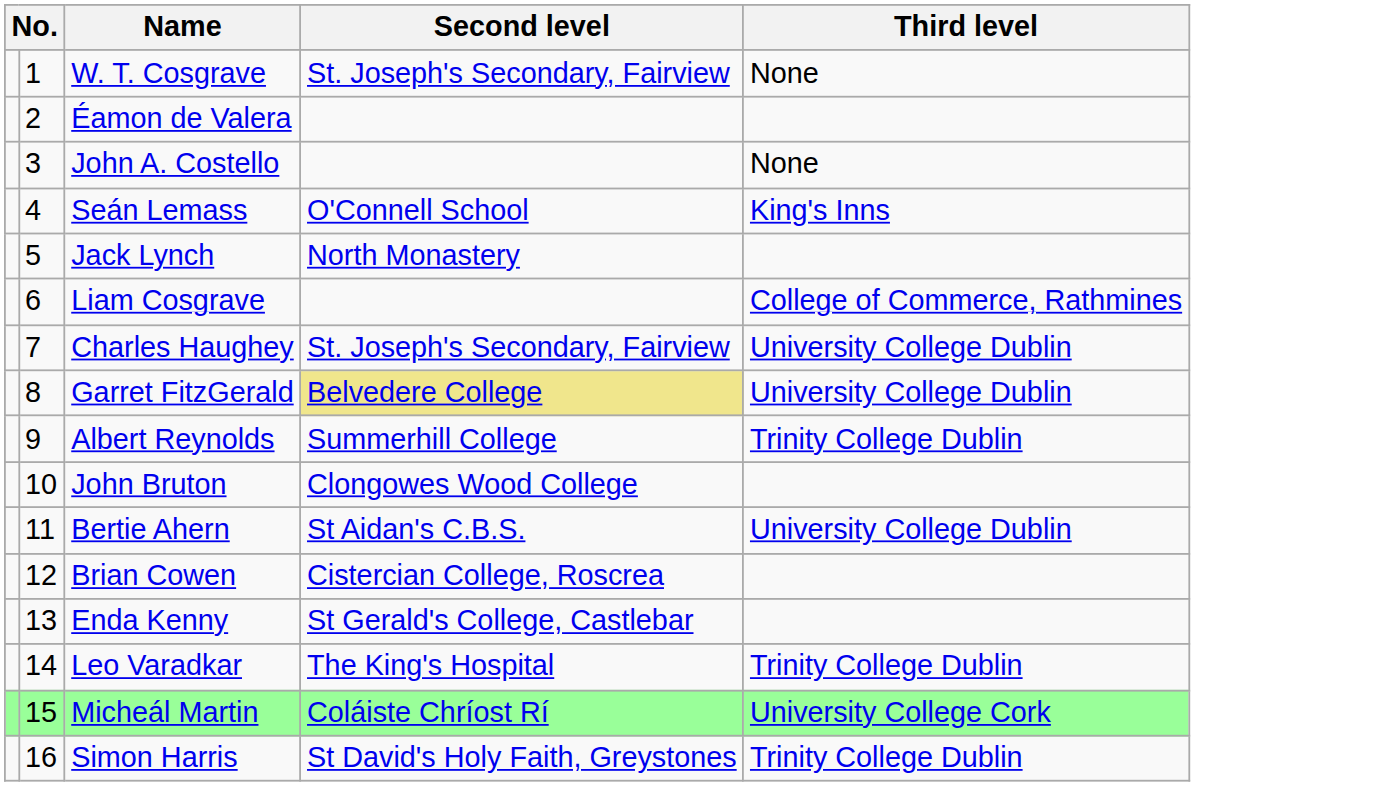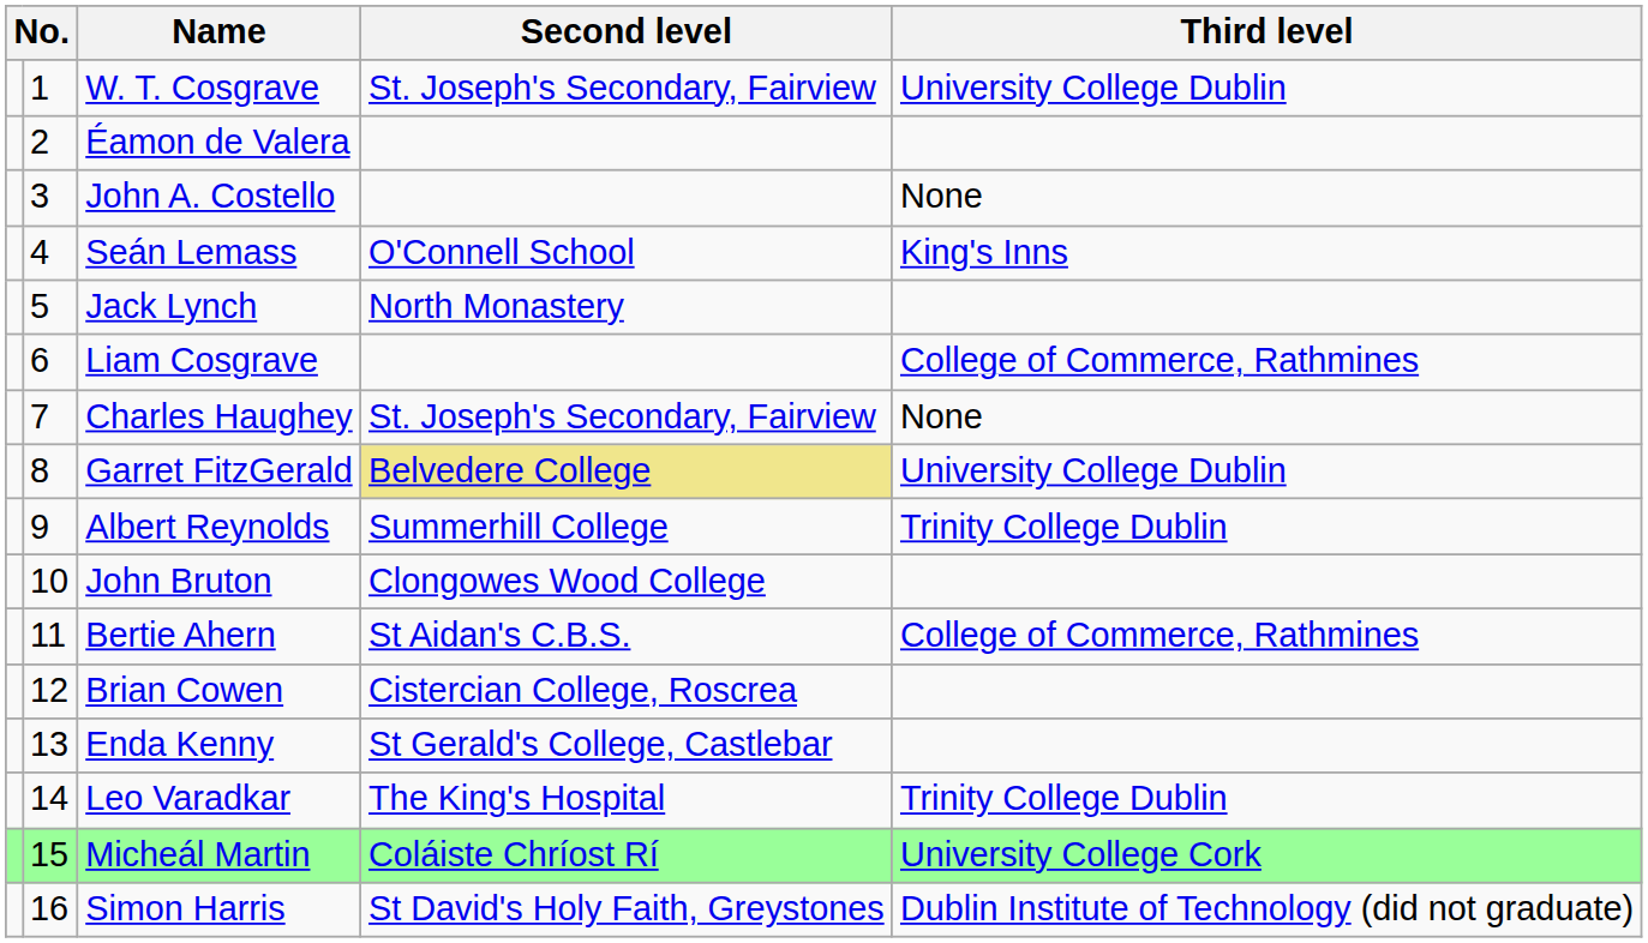 <table class="wikitable">
 <tr>
 <th colspan="2">No.</th>
 <th>Name</th>
 <th>Second level</th>
 <th>Third level</th>
 </tr>
 <tr>
 <td></td>
 <td>1</td>
 <td><a href='#'>W. T. Cosgrave</a></td>
 <td><a href='#'>St. Joseph's Secondary, Fairview</a></td>
-<td>None</td>
+<td><a href='#'>University College Dublin</a></td>
 </tr>
 <tr>
 <td></td>
 <td>2</td>
 <td><a href='#'>Éamon de Valera</a></td>
 <td></td>
 <td></td>
 </tr>
 <tr>
 <td></td>
 <td>3</td>
 <td><a href='#'>John A. Costello</a></td>
 <td></td>
 <td>None</td>
 </tr>
 <tr>
 <td></td>
 <td>4</td>
 <td><a href='#'>Seán Lemass</a></td>
 <td><a href='#'>O'Connell School</a></td>
 <td><a href='#'>King's Inns</a></td>
 </tr>
 <tr>
 <td></td>
 <td>5</td>
 <td><a href='#'>Jack Lynch</a></td>
 <td><a href='#'>North Monastery</a></td>
 <td></td>
 </tr>
 <tr>
 <td></td>
 <td>6</td>
 <td><a href='#'>Liam Cosgrave</a></td>
 <td></td>
 <td><a href='#'>College of Commerce, Rathmines</a></td>
 </tr>
 <tr>
 <td></td>
 <td>7</td>
 <td><a href='#'>Charles Haughey</a></td>
 <td><a href='#'>St. Joseph's Secondary, Fairview</a></td>
-<td><a href='#'>University College Dublin</a></td>
+<td>None</td>
 </tr>
 <tr>
 <td></td>
 <td>8</td>
 <td><a href='#'>Garret FitzGerald</a></td>
 <td style="background: khaki;"><a href='#'>Belvedere College</a></td>
 <td><a href='#'>University College Dublin</a></td>
 </tr>
 <tr>
 <td></td>
 <td>9</td>
 <td><a href='#'>Albert Reynolds</a></td>
 <td><a href='#'>Summerhill College</a></td>
 <td><a href='#'>Trinity College Dublin</a></td>
 </tr>
 <tr>
 <td></td>
 <td>10</td>
 <td><a href='#'>John Bruton</a></td>
 <td><a href='#'>Clongowes Wood College</a></td>
 <td></td>
 </tr>
 <tr>
 <td></td>
 <td>11</td>
 <td><a href='#'>Bertie Ahern</a></td>
 <td><a href='#'>St Aidan's C.B.S.</a></td>
-<td><a href='#'>University College Dublin</a></td>
+<td><a href='#'>College of Commerce, Rathmines</a></td>
 </tr>
 <tr>
 <td></td>
 <td>12</td>
 <td><a href='#'>Brian Cowen</a></td>
 <td><a href='#'>Cistercian College, Roscrea</a></td>
 <td></td>
 </tr>
 <tr>
 <td></td>
 <td>13</td>
 <td><a href='#'>Enda Kenny</a></td>
 <td><a href='#'>St Gerald's College, Castlebar</a></td>
 <td></td>
 </tr>
 <tr>
 <td></td>
 <td>14</td>
 <td><a href='#'>Leo Varadkar</a></td>
 <td><a href='#'>The King's Hospital</a></td>
 <td><a href='#'>Trinity College Dublin</a></td>
 </tr>
 <tr bgcolor="99FF99">
 <td></td>
 <td>15</td>
 <td><a href='#'>Micheál Martin</a></td>
 <td><a href='#'>Coláiste Chríost Rí</a></td>
 <td><a href='#'>University College Cork</a></td>
 </tr>
 <tr>
 <td></td>
 <td>16</td>
 <td><a href='#'>Simon Harris</a></td>
 <td><a href='#'>St David's Holy Faith, Greystones</a></td>
-<td><a href='#'>Trinity College Dublin</a></td>
+<td><a href='#'>Dublin Institute of Technology</a> (did not graduate)</td>
 </tr>
 </table>
